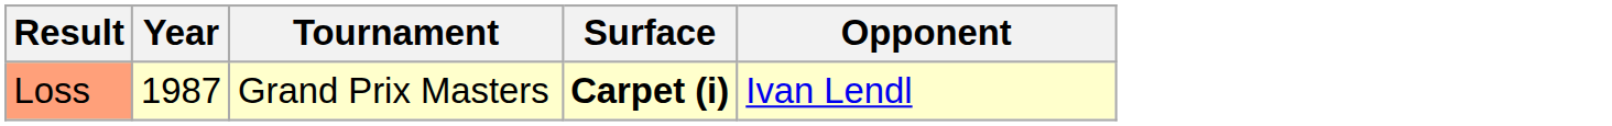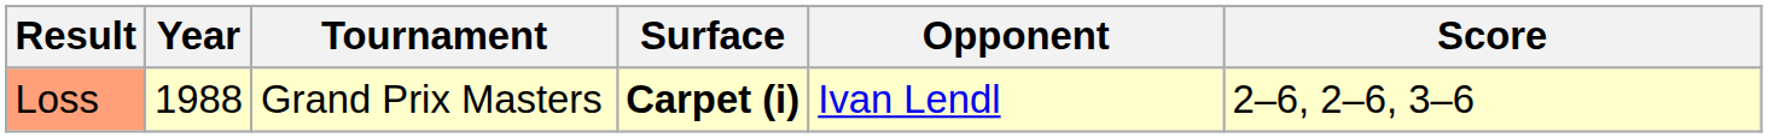 <table class="sortable wikitable">
 <tr>
 <th>Result</th>
 <th>Year</th>
 <th style="width:140px">Tournament</th>
 <th>Surface</th>
 <th style="width:160px">Opponent</th>
+<th style="width:210px" class="unsortable">Score</th>
 </tr>
 <tr style="background:#ffc;">
 <td style="background:#ffa07a;">Loss</td>
-<td>1987</td>
+<td>1988</td>
 <td>Grand Prix Masters</td>
 <td><strong>Carpet (i)</strong></td>
 <td> <a href='#'>Ivan Lendl</a></td>
+<td>2–6, 2–6, 3–6</td>
 </tr>
 </table>
